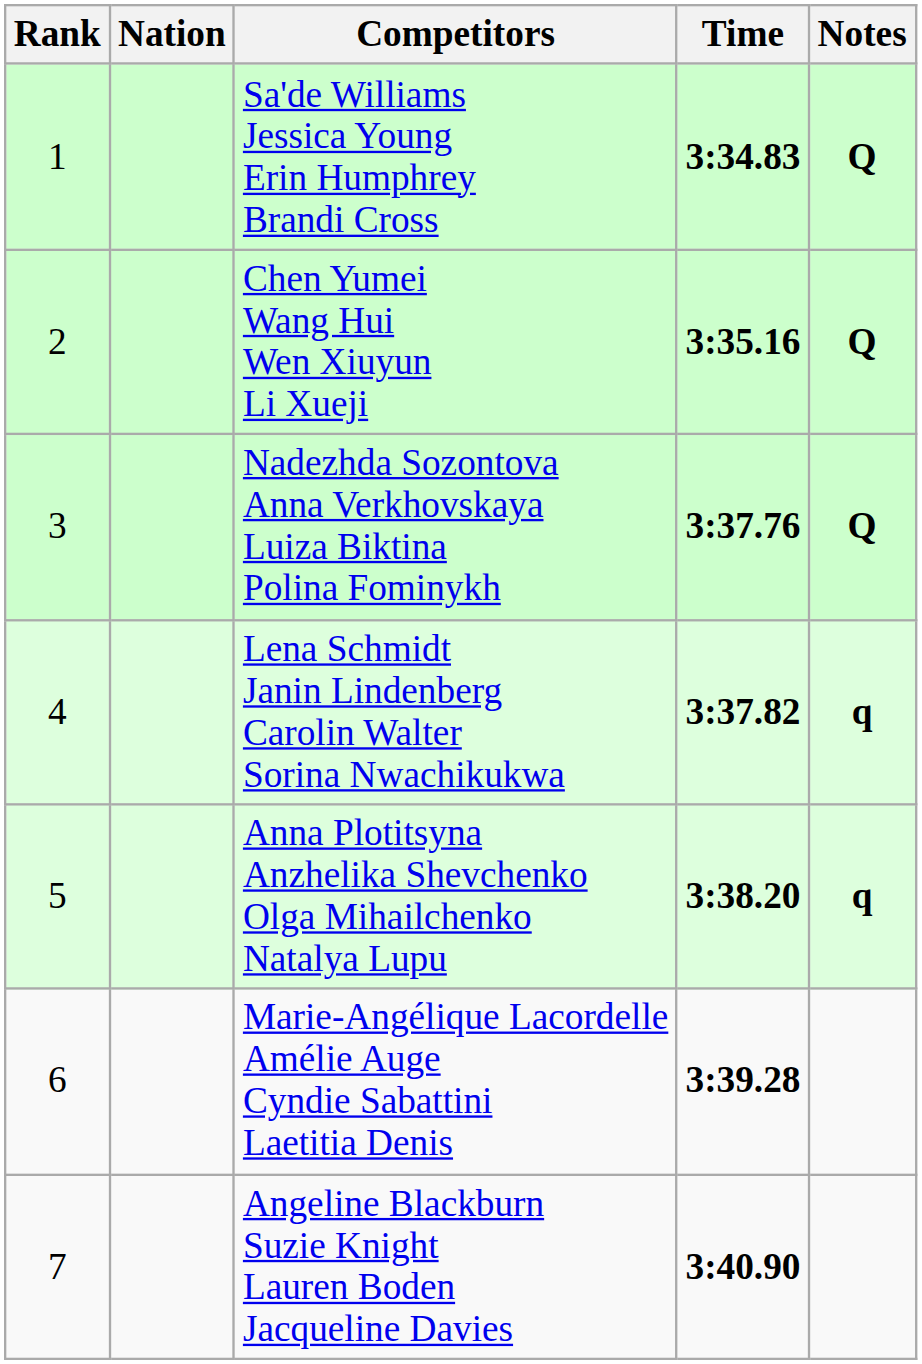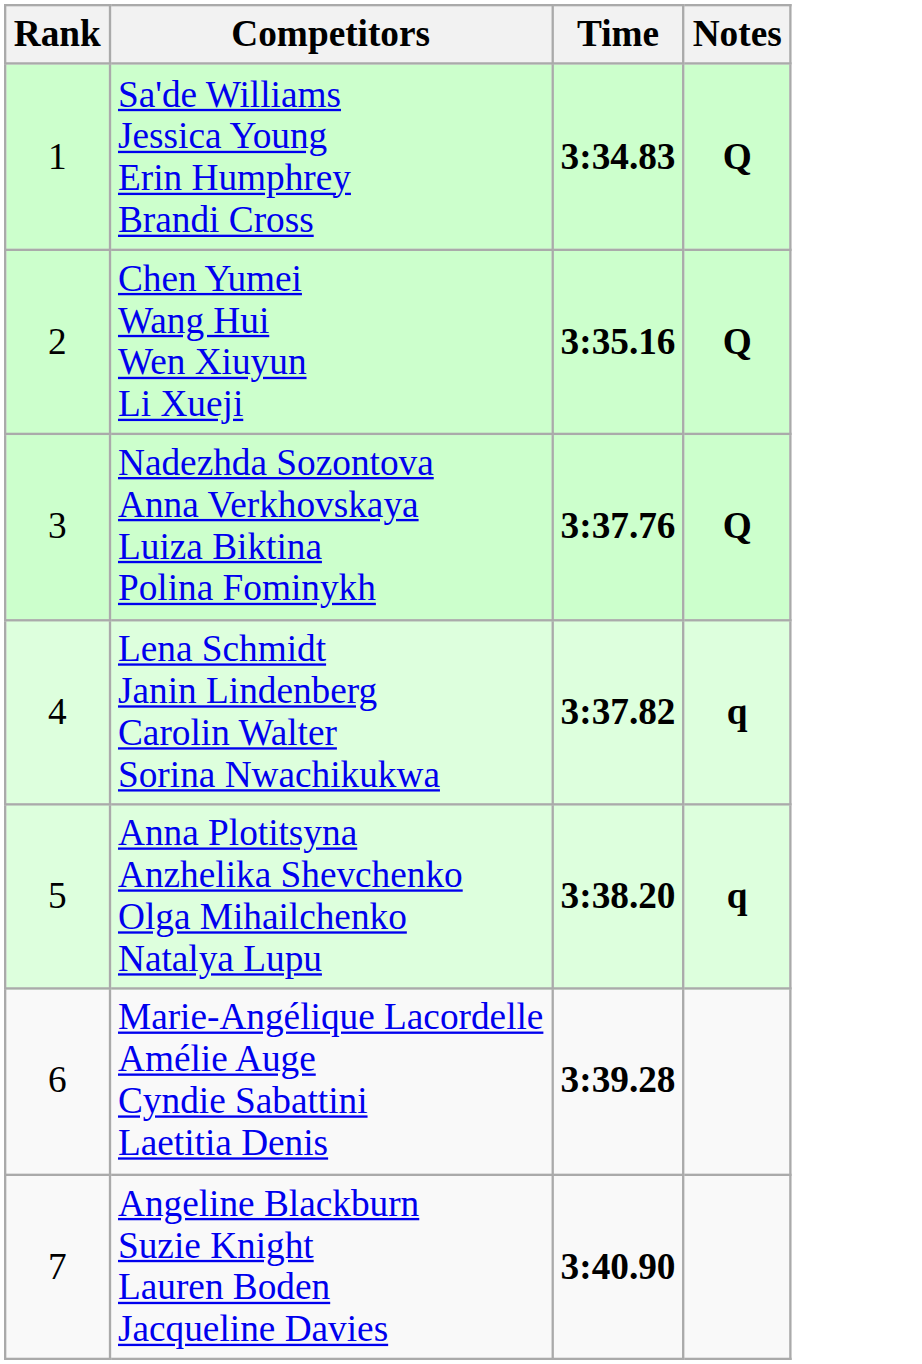 <table class="wikitable sortable" style="text-align:center">
 <tr>
 <th>Rank</th>
-<th>Nation</th>
 <th>Competitors</th>
 <th>Time</th>
 <th>Notes</th>
 </tr>
 <tr bgcolor=ccffcc>
 <td>1</td>
-<td align=left></td>
 <td align=left><a href='#'>Sa'de Williams</a><br><a href='#'>Jessica Young</a><br><a href='#'>Erin Humphrey</a><br><a href='#'>Brandi Cross</a></td>
 <td><strong>3:34.83</strong></td>
 <td><strong>Q</strong></td>
 </tr>
 <tr bgcolor=ccffcc>
 <td>2</td>
-<td align=left></td>
 <td align=left><a href='#'>Chen Yumei</a><br><a href='#'>Wang Hui</a><br><a href='#'>Wen Xiuyun</a><br><a href='#'>Li Xueji</a></td>
 <td><strong>3:35.16</strong></td>
 <td><strong>Q</strong></td>
 </tr>
 <tr bgcolor=ccffcc>
 <td>3</td>
-<td align=left></td>
 <td align=left><a href='#'>Nadezhda Sozontova</a><br><a href='#'>Anna Verkhovskaya</a><br><a href='#'>Luiza Biktina</a><br><a href='#'>Polina Fominykh</a></td>
 <td><strong>3:37.76</strong></td>
 <td><strong>Q</strong></td>
 </tr>
 <tr bgcolor=ddffdd>
 <td>4</td>
-<td align=left></td>
 <td align=left><a href='#'>Lena Schmidt</a><br><a href='#'>Janin Lindenberg</a><br><a href='#'>Carolin Walter</a><br><a href='#'>Sorina Nwachikukwa</a></td>
 <td><strong>3:37.82</strong></td>
 <td><strong>q</strong></td>
 </tr>
 <tr bgcolor=ddffdd>
 <td>5</td>
-<td align=left></td>
 <td align=left><a href='#'>Anna Plotitsyna</a><br><a href='#'>Anzhelika Shevchenko</a><br><a href='#'>Olga Mihailchenko</a><br><a href='#'>Natalya Lupu</a></td>
 <td><strong>3:38.20</strong></td>
 <td><strong>q</strong></td>
 </tr>
 <tr>
 <td>6</td>
-<td align=left></td>
 <td align=left><a href='#'>Marie-Angélique Lacordelle</a><br><a href='#'>Amélie Auge</a><br><a href='#'>Cyndie Sabattini</a><br><a href='#'>Laetitia Denis</a></td>
 <td><strong>3:39.28</strong></td>
 <td></td>
 </tr>
 <tr>
 <td>7</td>
-<td align=left></td>
 <td align=left><a href='#'>Angeline Blackburn</a><br><a href='#'>Suzie Knight</a><br><a href='#'>Lauren Boden</a><br><a href='#'>Jacqueline Davies</a></td>
 <td><strong>3:40.90</strong></td>
 <td></td>
 </tr>
 </table>
